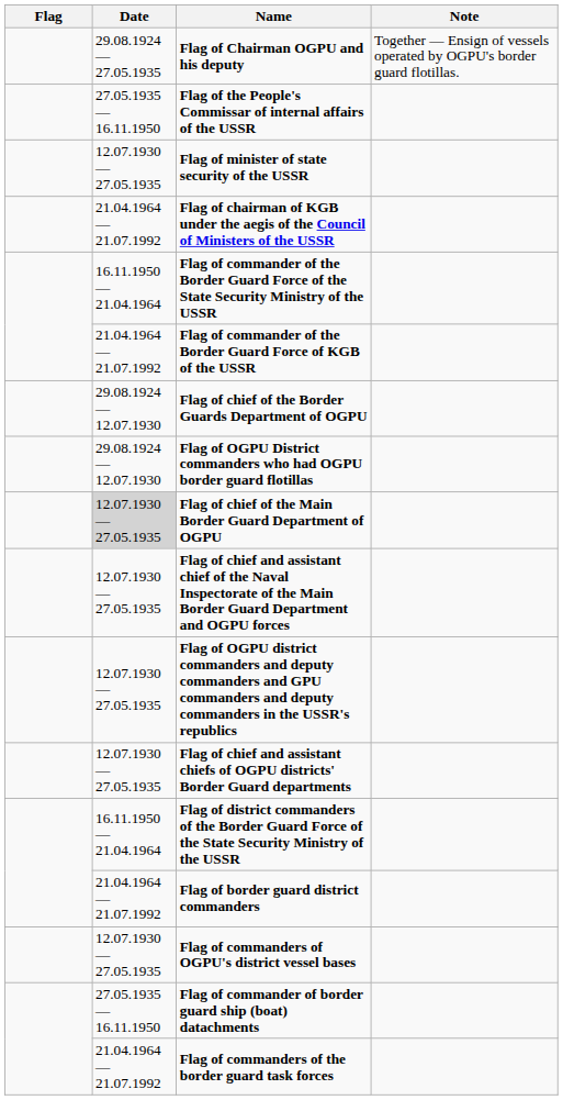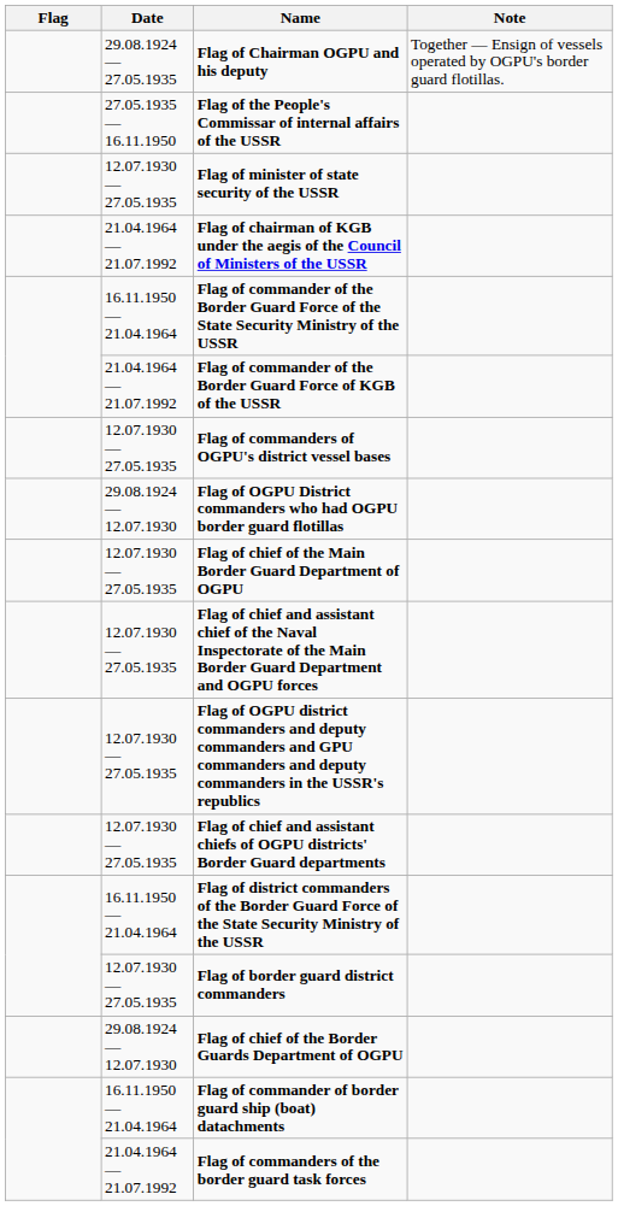 <table class="wikitable">
 <tr>
 <th width="110">Flag</th>
 <th width="90">Date</th>
 <th width="250">Name</th>
 <th width="250">Note</th>
 </tr>
 <tr>
 <td></td>
 <td>29.08.1924 — 27.05.1935</td>
 <td><strong>Flag of Chairman OGPU and his deputy</strong></td>
 <td>Together — Ensign of vessels operated by OGPU's border guard flotillas.</td>
 </tr>
 <tr>
 <td></td>
 <td>27.05.1935 — 16.11.1950</td>
 <td><strong>Flag of the People's Commissar of internal affairs of the USSR</strong></td>
 <td></td>
 </tr>
 <tr>
 <td></td>
 <td>12.07.1930 — 27.05.1935</td>
 <td><strong>Flag of minister of state security of the USSR</strong></td>
 <td></td>
 </tr>
 <tr>
 <td></td>
 <td>21.04.1964 — 21.07.1992</td>
 <td><strong>Flag of chairman of KGB under the aegis of the <a href='#'>Council of Ministers of the USSR</a></strong></td>
 <td></td>
 </tr>
 <tr>
 <td rowspan="2"></td>
 <td>16.11.1950 — 21.04.1964</td>
 <td><strong>Flag of commander of the Border Guard Force of the State Security Ministry of the USSR</strong></td>
 <td></td>
 </tr>
 <tr>
 <td>21.04.1964 — 21.07.1992</td>
 <td><strong>Flag of commander of the Border Guard Force of KGB of the USSR</strong></td>
 <td></td>
 </tr>
 <tr>
 <td></td>
-<td>29.08.1924 — 12.07.1930</td>
-<td><strong>Flag of chief of the Border Guards Department of OGPU</strong></td>
+<td>12.07.1930 — 27.05.1935</td>
+<td><strong>Flag of commanders of OGPU's district vessel bases</strong></td>
 <td></td>
 </tr>
 <tr>
 <td></td>
 <td>29.08.1924 — 12.07.1930</td>
 <td><strong>Flag of OGPU District commanders who had OGPU border guard flotillas</strong></td>
 <td></td>
 </tr>
 <tr>
 <td></td>
-<td style="background: lightgrey;">12.07.1930 — 27.05.1935</td>
+<td>12.07.1930 — 27.05.1935</td>
 <td><strong>Flag of chief of the Main Border Guard Department of OGPU</strong></td>
 <td></td>
 </tr>
 <tr>
 <td></td>
 <td>12.07.1930 — 27.05.1935</td>
 <td><strong>Flag of chief and assistant chief of the Naval Inspectorate of the Main Border Guard Department and OGPU forces</strong></td>
 <td></td>
 </tr>
 <tr>
 <td></td>
 <td>12.07.1930 — 27.05.1935</td>
 <td><strong>Flag of OGPU district commanders and deputy commanders and GPU commanders and deputy commanders in the USSR's republics</strong></td>
 <td></td>
 </tr>
 <tr>
 <td></td>
 <td>12.07.1930 — 27.05.1935</td>
 <td><strong>Flag of chief and assistant chiefs of OGPU districts' Border Guard departments</strong></td>
 <td></td>
 </tr>
 <tr>
 <td rowspan="2"></td>
 <td>16.11.1950 — 21.04.1964</td>
 <td><strong>Flag of district commanders of the Border Guard Force of the State Security Ministry of the USSR</strong></td>
 <td></td>
 </tr>
 <tr>
-<td>21.04.1964 — 21.07.1992</td>
+<td>12.07.1930 — 27.05.1935</td>
 <td><strong>Flag of border guard district commanders</strong></td>
 <td></td>
 </tr>
 <tr>
 <td></td>
-<td>12.07.1930 — 27.05.1935</td>
-<td><strong>Flag of commanders of OGPU's district vessel bases</strong></td>
+<td>29.08.1924 — 12.07.1930</td>
+<td><strong>Flag of chief of the Border Guards Department of OGPU</strong></td>
 <td></td>
 </tr>
 <tr>
 <td rowspan="2"></td>
-<td>27.05.1935 — 16.11.1950</td>
+<td>16.11.1950 — 21.04.1964</td>
 <td><strong>Flag of commander of border guard ship (boat) datachments</strong></td>
 <td></td>
 </tr>
 <tr>
 <td>21.04.1964 — 21.07.1992</td>
 <td><strong>Flag of commanders of the border guard task forces</strong></td>
 <td></td>
 </tr>
 </table>
